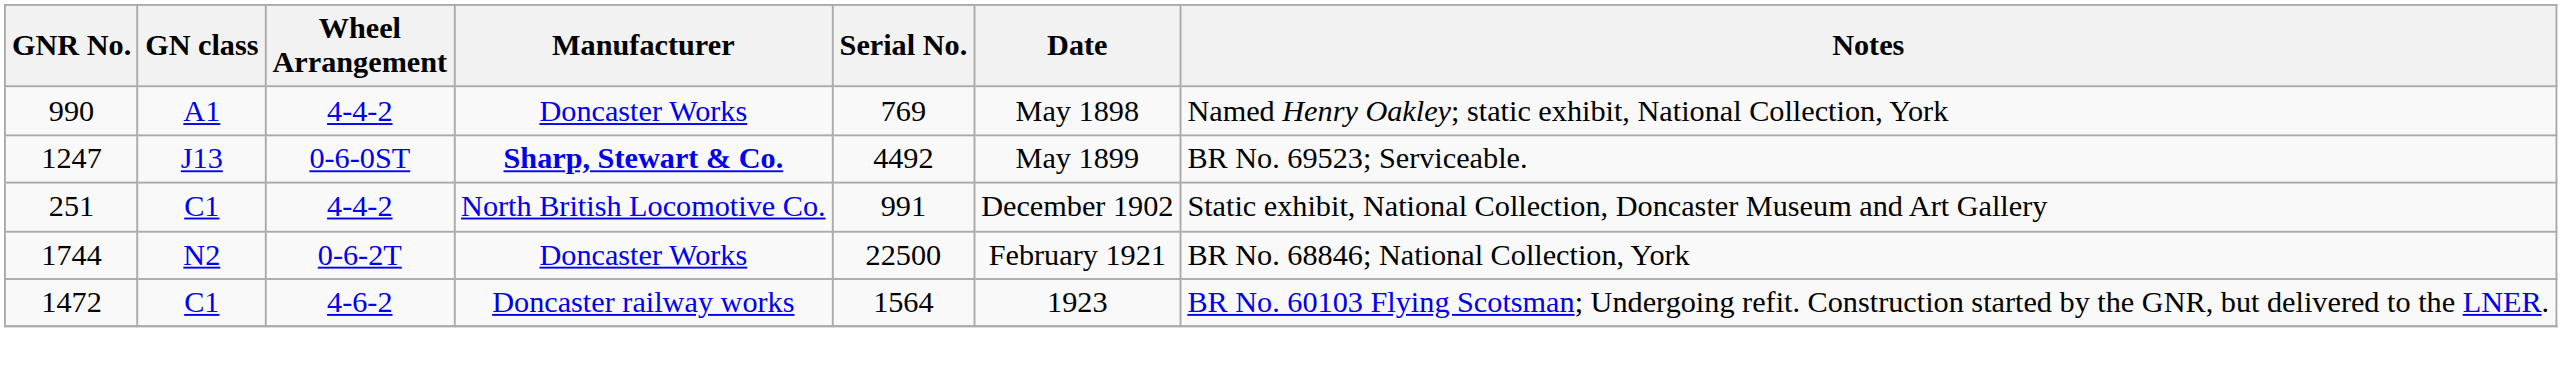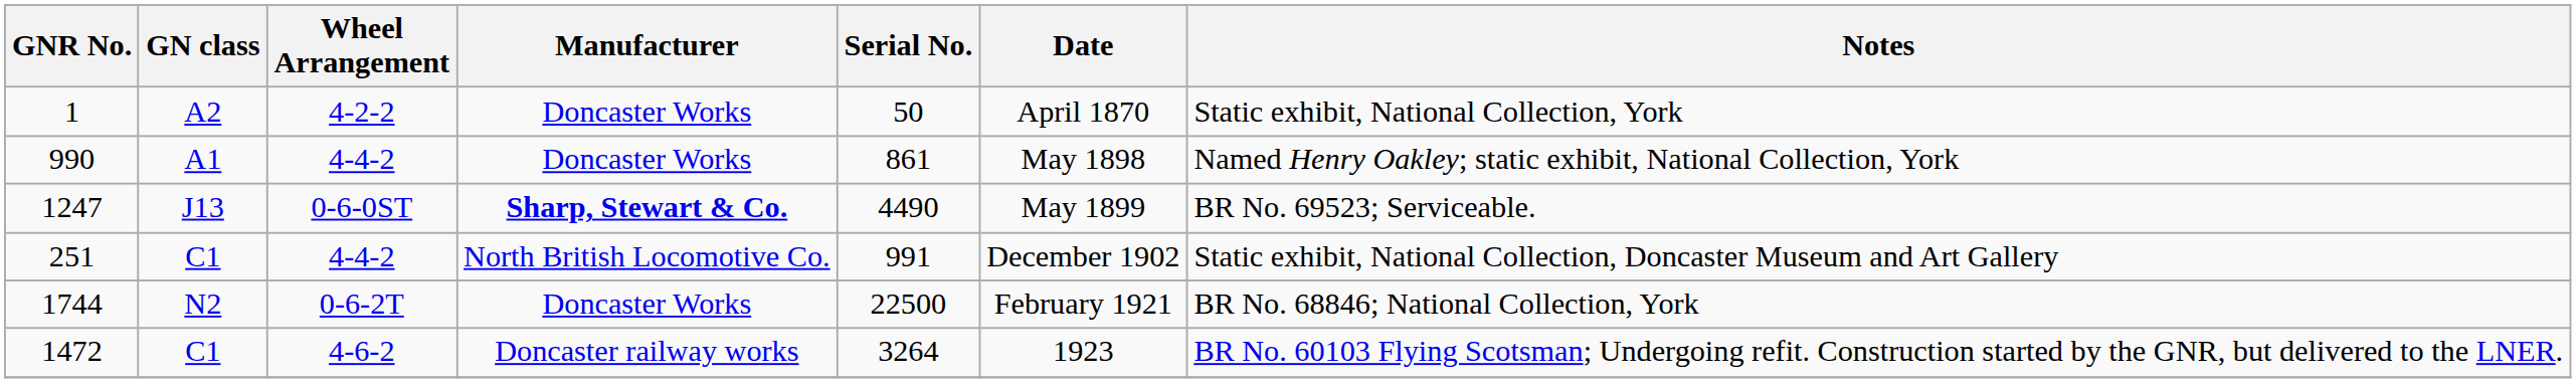 <table class=wikitable style=text-align:center>
 <tr>
 <th>GNR No.</th>
 <th>GN class</th>
 <th>Wheel<br>Arrangement</th>
 <th>Manufacturer</th>
 <th>Serial No.</th>
 <th>Date</th>
 <th>Notes</th>
 </tr>
 <tr>
+<td>1</td>
+<td><a href='#'>A2</a></td>
+<td><a href='#'>4-2-2</a></td>
+<td><a href='#'>Doncaster Works</a></td>
+<td>50</td>
+<td>April 1870</td>
+<td align=left>Static exhibit, National Collection, York</td>
+</tr>
+<tr>
 <td>990</td>
 <td><a href='#'>A1</a></td>
 <td><a href='#'>4-4-2</a></td>
 <td><a href='#'>Doncaster Works</a></td>
-<td>769</td>
+<td>861</td>
 <td>May 1898</td>
 <td align=left>Named <em>Henry Oakley</em>; static exhibit, National Collection, York</td>
 </tr>
 <tr>
 <td>1247</td>
 <td><a href='#'>J13</a></td>
 <td><a href='#'>0-6-0ST</a></td>
 <td><strong><a href='#'>Sharp, Stewart & Co.</a></strong></td>
-<td>4492</td>
+<td>4490</td>
 <td>May 1899</td>
 <td align=left>BR No. 69523;  Serviceable.</td>
 </tr>
 <tr>
 <td>251</td>
 <td><a href='#'>C1</a></td>
 <td><a href='#'>4-4-2</a></td>
 <td><a href='#'>North British Locomotive Co.</a></td>
 <td>991</td>
 <td>December 1902</td>
 <td align=left>Static exhibit, National Collection, Doncaster Museum and Art Gallery</td>
 </tr>
 <tr>
 <td>1744</td>
 <td><a href='#'>N2</a></td>
 <td><a href='#'>0-6-2T</a></td>
 <td><a href='#'>Doncaster Works</a></td>
 <td>22500</td>
 <td>February 1921</td>
 <td align=left>BR No. 68846; National Collection, York</td>
 </tr>
 <tr>
 <td>1472</td>
 <td><a href='#'>C1</a></td>
 <td><a href='#'>4-6-2</a></td>
 <td><a href='#'>Doncaster railway works</a></td>
-<td>1564</td>
+<td>3264</td>
 <td>1923</td>
 <td align=left><a href='#'>BR No. 60103 Flying Scotsman</a>;  Undergoing refit. Construction started by the GNR, but delivered to the <a href='#'>LNER</a>.</td>
 </tr>
 <tr>
 </tr>
 </table>
